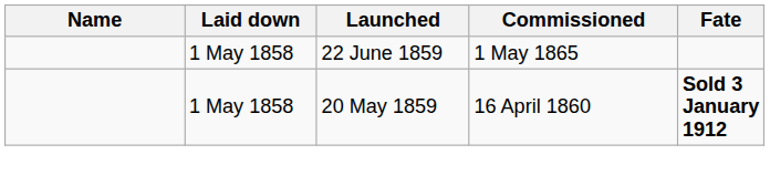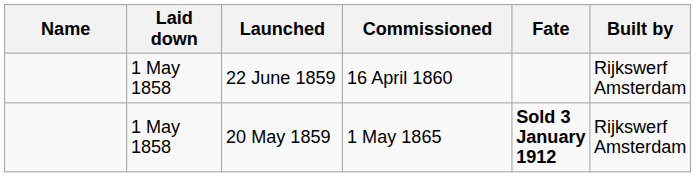 <table class="wikitable">
 <tr>
 <th width="220">Name</th>
 <th width="150">Laid down</th>
 <th width="150">Launched</th>
 <th width="200">Commissioned</th>
 <th>Fate</th>
+<th>Built by</th>
 </tr>
 <tr>
 <td></td>
 <td>1 May 1858</td>
 <td>22 June 1859</td>
-<td>1 May 1865</td>
+<td>16 April 1860</td>
 <td></td>
+<td>Rijkswerf Amsterdam</td>
 </tr>
 <tr>
 <td></td>
 <td>1 May 1858</td>
 <td>20 May 1859</td>
-<td>16 April 1860</td>
+<td>1 May 1865</td>
 <td><strong>Sold 3 January 1912</strong></td>
+<td>Rijkswerf Amsterdam</td>
 </tr>
 </table>
